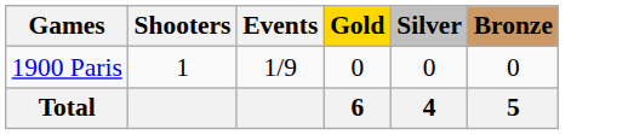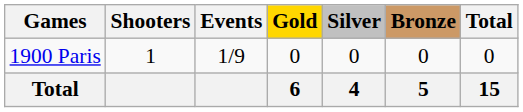 <table class="wikitable sortable" style="text-align:center">
 <tr>
 <th>Games</th>
 <th>Shooters</th>
 <th>Events</th>
 <th style="background-color:gold;">Gold</th>
 <th style="background-color:silver;">Silver</th>
 <th style="background-color:#c96;">Bronze</th>
+<th>Total</th>
 </tr>
 <tr>
 <td align=left><a href='#'>1900 Paris</a></td>
 <td>1</td>
 <td>1/9</td>
+<td>0</td>
 <td>0</td>
 <td>0</td>
 <td>0</td>
 </tr>
 <tr>
 <th>Total</th>
 <th></th>
 <th></th>
 <th>6</th>
 <th>4</th>
 <th>5</th>
+<th>15</th>
 </tr>
 </table>
